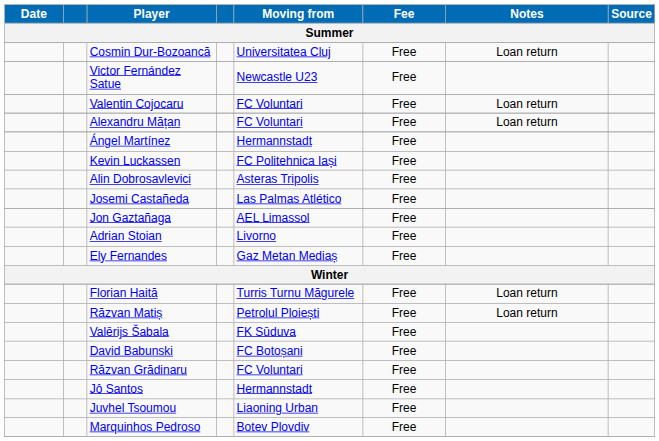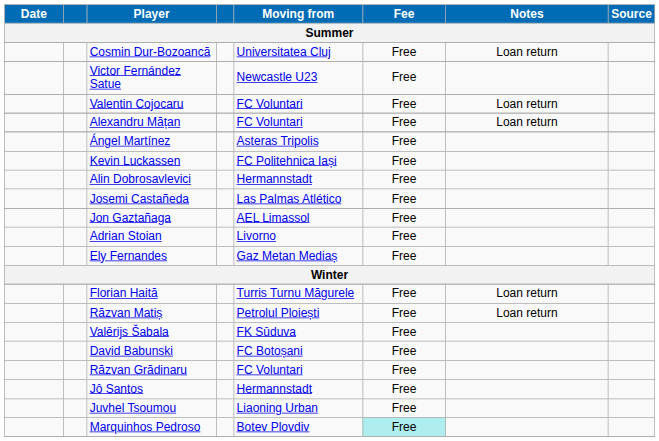 <table class="wikitable sortable">
 <tr>
 <th style="width:80px; background:#006cb5; color: white;">Date</th>
 <th style="width:30px; background:#006cb5; color: white;"></th>
 <th style="width:180px; background:#006cb5; color: white;">Player</th>
 <th style="width:20px; background:#006cb5; color: white;"></th>
 <th style="width:180px; background:#006cb5; color: white;">Moving from</th>
 <th style="width:120px; background:#006cb5; color: white;" class="unsortable">Fee</th>
 <th style="width:250px; background:#006cb5; color: white;" class="unsortable">Notes</th>
 <th style="width:20px; background:#006cb5; color: white;">Source</th>
 </tr>
 <tr>
 <th colspan=8>Summer</th>
 </tr>
 <tr>
 </tr>
 <tr>
 <td></td>
 <td align=center></td>
 <td> <a href='#'>Cosmin Dur-Bozoancă</a></td>
 <td align=center></td>
 <td> <a href='#'>Universitatea Cluj</a></td>
 <td align=center>Free</td>
 <td align=center>Loan return</td>
 <td></td>
 </tr>
 <tr>
 </tr>
 <tr>
 <td></td>
 <td align=center></td>
 <td> <a href='#'>Victor Fernández Satue</a></td>
 <td align=center></td>
 <td> <a href='#'>Newcastle U23</a></td>
 <td align=center>Free</td>
 <td align=center></td>
 <td></td>
 </tr>
 <tr>
 </tr>
 <tr>
 <td></td>
 <td align=center></td>
 <td> <a href='#'>Valentin Cojocaru</a></td>
 <td align=center></td>
 <td> <a href='#'>FC Voluntari</a></td>
 <td align=center>Free</td>
 <td align=center>Loan return</td>
 <td></td>
 </tr>
 <tr>
 </tr>
 <tr>
 <td></td>
 <td align=center></td>
 <td> <a href='#'>Alexandru Mățan</a></td>
 <td align=center></td>
 <td> <a href='#'>FC Voluntari</a></td>
 <td align=center>Free</td>
 <td align=center>Loan return</td>
 <td></td>
 </tr>
 <tr>
 </tr>
 <tr>
 <td></td>
 <td align=center></td>
 <td> <a href='#'>Ángel Martínez</a></td>
 <td align=center></td>
-<td> <a href='#'>Hermannstadt</a></td>
+<td> <a href='#'>Asteras Tripolis</a></td>
 <td align=center>Free</td>
 <td align=center></td>
 <td></td>
 </tr>
 <tr>
 <td></td>
 <td align=center></td>
 <td> <a href='#'>Kevin Luckassen</a></td>
 <td align=center></td>
 <td> <a href='#'>FC Politehnica Iași</a></td>
 <td align=center>Free</td>
 <td align=center></td>
 <td></td>
 </tr>
 <tr>
 <td></td>
 <td align=center></td>
 <td> <a href='#'>Alin Dobrosavlevici</a></td>
 <td align=center></td>
-<td> <a href='#'>Asteras Tripolis</a></td>
+<td> <a href='#'>Hermannstadt</a></td>
 <td align=center>Free</td>
 <td align=center></td>
 <td></td>
 </tr>
 <tr>
 <td></td>
 <td align=center></td>
 <td> <a href='#'>Josemi Castañeda</a></td>
 <td align=center></td>
 <td> <a href='#'>Las Palmas Atlético</a></td>
 <td align=center>Free</td>
 <td align=center></td>
 <td></td>
 </tr>
 <tr>
 </tr>
 <tr>
 <td></td>
 <td align=center></td>
 <td> <a href='#'>Jon Gaztañaga</a></td>
 <td align=center></td>
 <td> <a href='#'>AEL Limassol</a></td>
 <td align=center>Free</td>
 <td align=center></td>
 <td></td>
 </tr>
 <tr>
 <td></td>
 <td align=center></td>
 <td> <a href='#'>Adrian Stoian</a></td>
 <td align=center></td>
 <td> <a href='#'>Livorno</a></td>
 <td align=center>Free</td>
 <td align=center></td>
 <td></td>
 </tr>
 <tr>
 <td></td>
 <td align=center></td>
 <td> <a href='#'>Ely Fernandes</a></td>
 <td align=center></td>
 <td> <a href='#'>Gaz Metan Mediaș</a></td>
 <td align=center>Free</td>
 <td align=center></td>
 <td></td>
 </tr>
 <tr>
 <th colspan=8>Winter</th>
 </tr>
 <tr>
 </tr>
 <tr>
 <td></td>
 <td align=center></td>
 <td> <a href='#'>Florian Haită</a></td>
 <td align=center></td>
 <td> <a href='#'>Turris Turnu Măgurele</a></td>
 <td align=center>Free</td>
 <td align=center>Loan return</td>
 <td></td>
 </tr>
 <tr>
 <td></td>
 <td align=center></td>
 <td> <a href='#'>Răzvan Matiș</a></td>
 <td align=center></td>
 <td> <a href='#'>Petrolul Ploiești</a></td>
 <td align=center>Free</td>
 <td align=center>Loan return</td>
 <td></td>
 </tr>
 <tr>
 <td></td>
 <td align=center></td>
 <td> <a href='#'>Valērijs Šabala</a></td>
 <td align=center></td>
 <td> <a href='#'>FK Sūduva</a></td>
 <td align=center>Free</td>
 <td align=center></td>
 <td></td>
 </tr>
 <tr>
 <td></td>
 <td align=center></td>
 <td> <a href='#'>David Babunski</a></td>
 <td align=center></td>
 <td> <a href='#'>FC Botoșani</a></td>
 <td align=center>Free</td>
 <td align=center></td>
 <td></td>
 </tr>
 <tr>
 <td></td>
 <td align=center></td>
 <td> <a href='#'>Răzvan Grădinaru</a></td>
 <td align=center></td>
 <td> <a href='#'>FC Voluntari</a></td>
 <td align=center>Free</td>
 <td align=center></td>
 <td></td>
 </tr>
 <tr>
 <td></td>
 <td align=center></td>
 <td> <a href='#'>Jô Santos</a></td>
 <td align=center></td>
 <td> <a href='#'>Hermannstadt</a></td>
 <td align=center>Free</td>
 <td align=center></td>
 <td></td>
 </tr>
 <tr>
 <td></td>
 <td align=center></td>
 <td> <a href='#'>Juvhel Tsoumou</a></td>
 <td align=center></td>
 <td> <a href='#'>Liaoning Urban</a></td>
 <td align=center>Free</td>
 <td align=center></td>
 <td></td>
 </tr>
 <tr>
 <td></td>
 <td align=center></td>
 <td> <a href='#'>Marquinhos Pedroso</a></td>
 <td align=center></td>
 <td> <a href='#'>Botev Plovdiv</a></td>
-<td align=center>Free</td>
+<td align=center style="background: paleturquoise;">Free</td>
 <td align=center></td>
 <td></td>
 </tr>
 <tr>
 </tr>
 </table>
